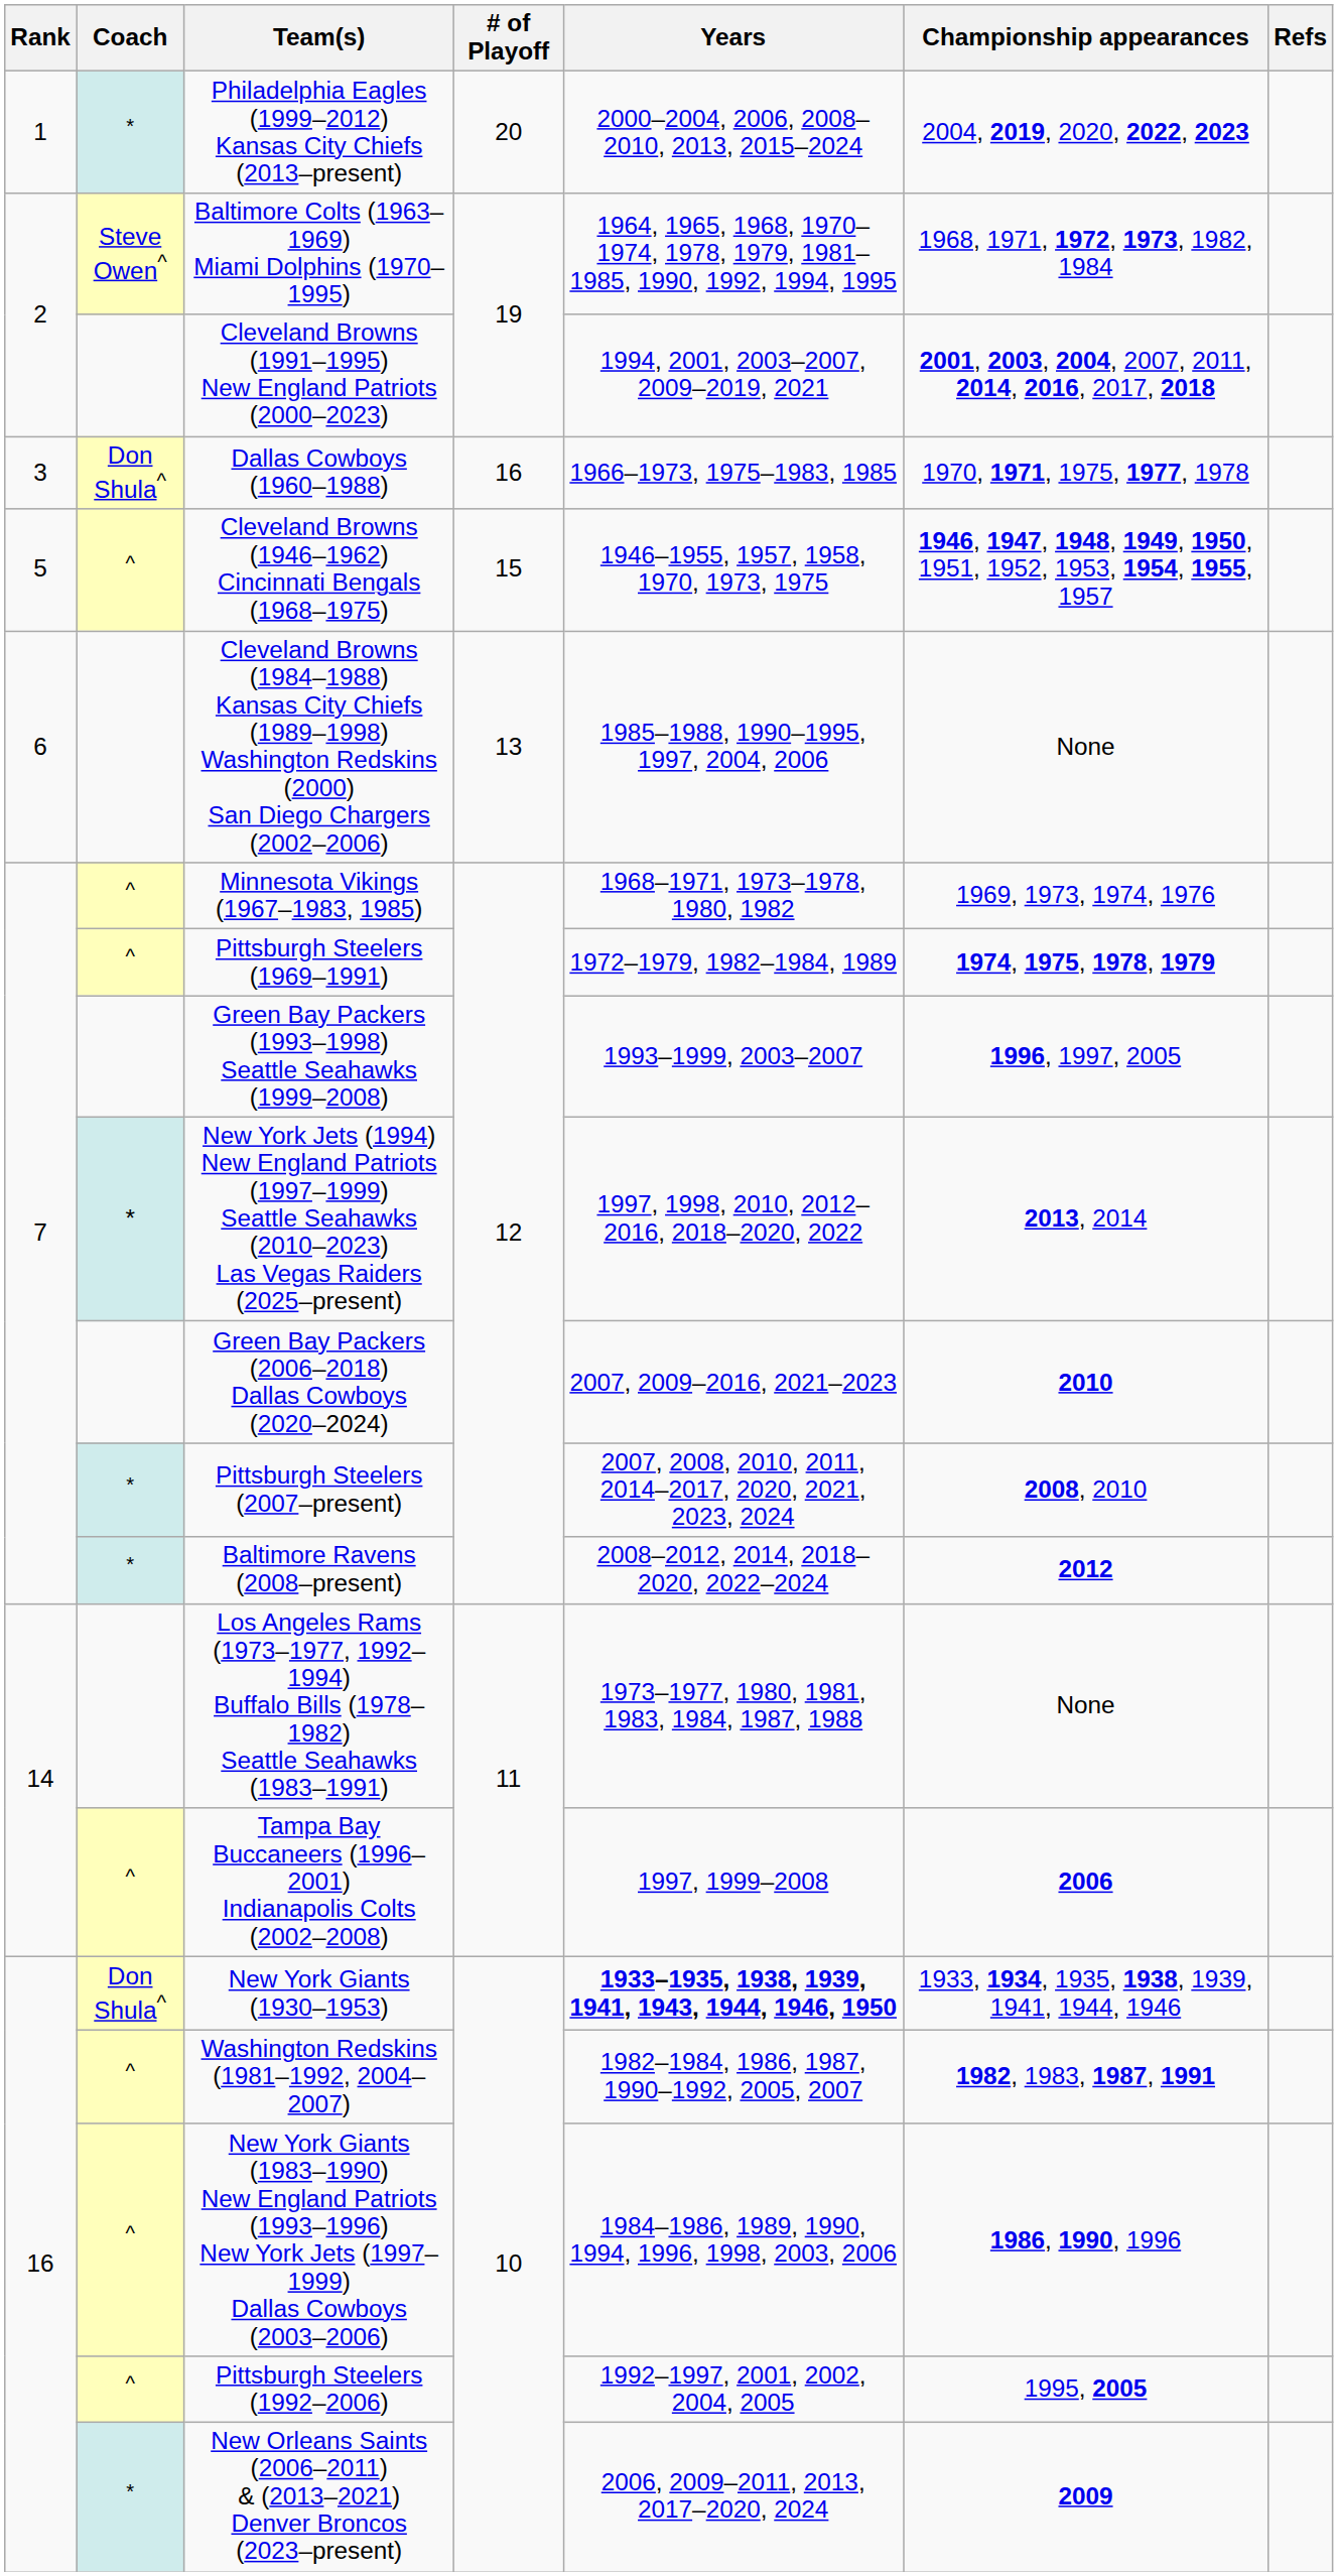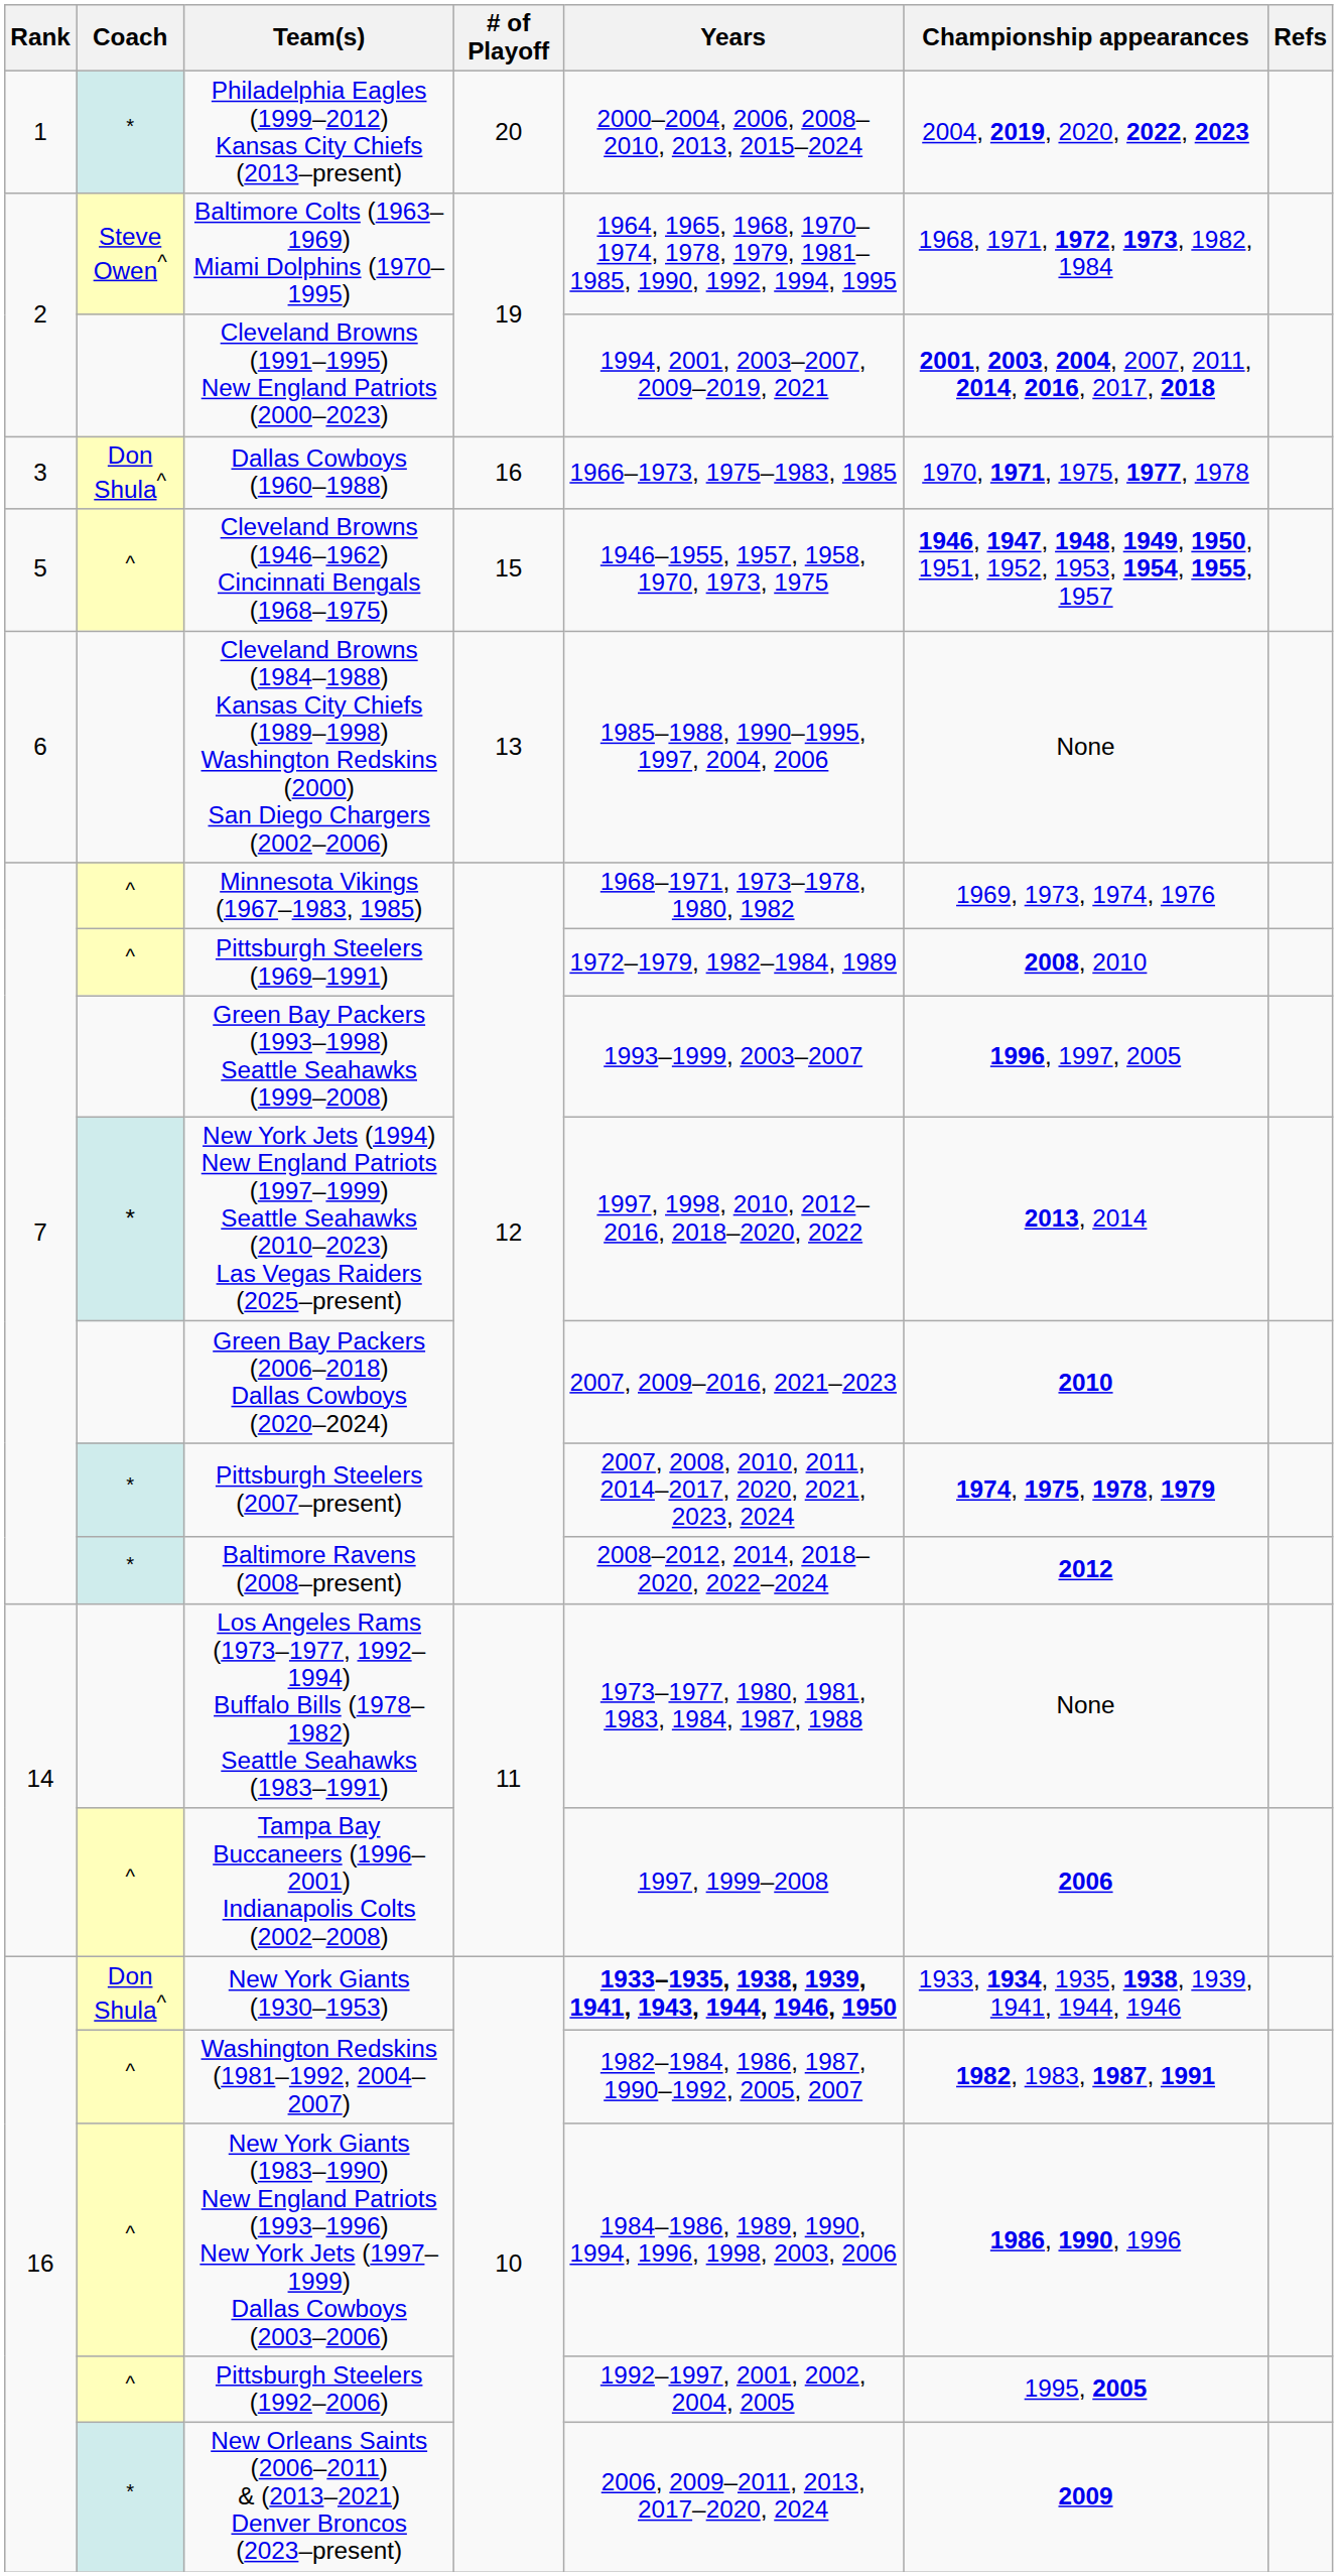 <table class="wikitable sortable" style="text-align:center;">
 <tr>
 <th>Rank</th>
 <th>Coach</th>
 <th>Team(s)</th>
 <th># of Playoff </th>
 <th>Years</th>
 <th>Championship appearances</th>
 <th>Refs</th>
 </tr>
 <tr>
 <td>1</td>
 <td style=background:#cfecec;><sup>*</sup></td>
 <td><a href='#'>Philadelphia Eagles</a> (<a href='#'>1999</a>–<a href='#'>2012</a>)<br><a href='#'>Kansas City Chiefs</a> (<a href='#'>2013</a>–present)</td>
 <td>20</td>
 <td><a href='#'>2000</a>–<a href='#'>2004</a>, <a href='#'>2006</a>, <a href='#'>2008</a>–<a href='#'>2010</a>, <a href='#'>2013</a>, <a href='#'>2015</a>–<a href='#'>2024</a></td>
 <td><a href='#'>2004</a>, <strong><a href='#'>2019</a></strong>, <a href='#'>2020</a>, <strong><a href='#'>2022</a></strong>, <strong><a href='#'>2023</a></strong></td>
 <td></td>
 </tr>
 <tr>
 <td rowspan=2>2</td>
 <td style="background:#ffb;"><a href='#'>Steve Owen</a><sup>^</sup></td>
 <td><a href='#'>Baltimore Colts</a> (<a href='#'>1963</a>–<a href='#'>1969</a>)<br><a href='#'>Miami Dolphins</a> (<a href='#'>1970</a>–<a href='#'>1995</a>)</td>
 <td rowspan=2>19</td>
 <td><a href='#'>1964</a>, <a href='#'>1965</a>, <a href='#'>1968</a>, <a href='#'>1970</a>–<a href='#'>1974</a>, <a href='#'>1978</a>, <a href='#'>1979</a>, <a href='#'>1981</a>–<a href='#'>1985</a>, <a href='#'>1990</a>, <a href='#'>1992</a>, <a href='#'>1994</a>, <a href='#'>1995</a></td>
 <td><a href='#'>1968</a>, <a href='#'>1971</a>, <strong><a href='#'>1972</a></strong>, <strong><a href='#'>1973</a></strong>, <a href='#'>1982</a>, <a href='#'>1984</a></td>
 <td></td>
 </tr>
 <tr>
 <td></td>
 <td><a href='#'>Cleveland Browns</a> (<a href='#'>1991</a>–<a href='#'>1995</a>)<br><a href='#'>New England Patriots</a> (<a href='#'>2000</a>–<a href='#'>2023</a>)</td>
 <td><a href='#'>1994</a>, <a href='#'>2001</a>, <a href='#'>2003</a>–<a href='#'>2007</a>, <a href='#'>2009</a>–<a href='#'>2019</a>, <a href='#'>2021</a></td>
 <td><strong><a href='#'>2001</a></strong>, <strong><a href='#'>2003</a></strong>, <strong><a href='#'>2004</a></strong>, <a href='#'>2007</a>, <a href='#'>2011</a>,  <strong><a href='#'>2014</a></strong>, <strong><a href='#'>2016</a></strong>, <a href='#'>2017</a>, <strong><a href='#'>2018</a></strong></td>
 <td></td>
 </tr>
 <tr>
 <td>3</td>
 <td style="background:#ffb;"><a href='#'>Don Shula</a><sup>^</sup></td>
 <td><a href='#'>Dallas Cowboys</a> (<a href='#'>1960</a>–<a href='#'>1988</a>)</td>
 <td>16</td>
 <td><a href='#'>1966</a>–<a href='#'>1973</a>, <a href='#'>1975</a>–<a href='#'>1983</a>, <a href='#'>1985</a></td>
 <td><a href='#'>1970</a>, <strong><a href='#'>1971</a></strong>, <a href='#'>1975</a>, <strong><a href='#'>1977</a></strong>, <a href='#'>1978</a></td>
 <td></td>
 </tr>
 <tr>
 <td>5</td>
 <td style="background:#ffb;"><sup>^</sup></td>
 <td><a href='#'>Cleveland Browns</a> (<a href='#'>1946</a>–<a href='#'>1962</a>)<br><a href='#'>Cincinnati Bengals</a> (<a href='#'>1968</a>–<a href='#'>1975</a>)</td>
 <td>15</td>
 <td><a href='#'>1946</a>–<a href='#'>1955</a>, <a href='#'>1957</a>, <a href='#'>1958</a>, <a href='#'>1970</a>, <a href='#'>1973</a>, <a href='#'>1975</a></td>
 <td><strong><a href='#'>1946</a></strong>, <strong><a href='#'>1947</a></strong>, <strong><a href='#'>1948</a></strong>, <strong><a href='#'>1949</a></strong>, <strong><a href='#'>1950</a></strong>, <a href='#'>1951</a>, <a href='#'>1952</a>, <a href='#'>1953</a>, <strong><a href='#'>1954</a></strong>, <strong><a href='#'>1955</a></strong>, <a href='#'>1957</a></td>
 <td></td>
 </tr>
 <tr>
 <td>6</td>
 <td></td>
 <td><a href='#'>Cleveland Browns</a> (<a href='#'>1984</a>–<a href='#'>1988</a>)<br><a href='#'>Kansas City Chiefs</a> (<a href='#'>1989</a>–<a href='#'>1998</a>)<br><a href='#'>Washington Redskins</a> (<a href='#'>2000</a>)<br><a href='#'>San Diego Chargers</a> (<a href='#'>2002</a>–<a href='#'>2006</a>)</td>
 <td>13</td>
 <td><a href='#'>1985</a>–<a href='#'>1988</a>, <a href='#'>1990</a>–<a href='#'>1995</a>, <a href='#'>1997</a>, <a href='#'>2004</a>, <a href='#'>2006</a></td>
 <td>None</td>
 <td></td>
 </tr>
 <tr>
 <td rowspan=7>7</td>
 <td style="background:#ffb;"><sup>^</sup></td>
 <td><a href='#'>Minnesota Vikings</a> (<a href='#'>1967</a>–<a href='#'>1983</a>, <a href='#'>1985</a>)</td>
 <td rowspan=7>12</td>
 <td><a href='#'>1968</a>–<a href='#'>1971</a>, <a href='#'>1973</a>–<a href='#'>1978</a>, <a href='#'>1980</a>, <a href='#'>1982</a></td>
 <td><a href='#'>1969</a>, <a href='#'>1973</a>, <a href='#'>1974</a>, <a href='#'>1976</a></td>
 <td></td>
 </tr>
 <tr>
 <td style="background:#ffb;"><sup>^</sup></td>
 <td><a href='#'>Pittsburgh Steelers</a> (<a href='#'>1969</a>–<a href='#'>1991</a>)</td>
 <td><a href='#'>1972</a>–<a href='#'>1979</a>, <a href='#'>1982</a>–<a href='#'>1984</a>, <a href='#'>1989</a></td>
-<td><strong><a href='#'>1974</a></strong>, <strong><a href='#'>1975</a></strong>, <strong><a href='#'>1978</a></strong>, <strong><a href='#'>1979</a></strong></td>
+<td><strong><a href='#'>2008</a></strong>, <a href='#'>2010</a></td>
 <td></td>
 </tr>
 <tr>
 <td></td>
 <td><a href='#'>Green Bay Packers</a> (<a href='#'>1993</a>–<a href='#'>1998</a>)<br><a href='#'>Seattle Seahawks</a> (<a href='#'>1999</a>–<a href='#'>2008</a>)</td>
 <td><a href='#'>1993</a>–<a href='#'>1999</a>, <a href='#'>2003</a>–<a href='#'>2007</a></td>
 <td><strong><a href='#'>1996</a></strong>, <a href='#'>1997</a>, <a href='#'>2005</a></td>
 <td></td>
 </tr>
 <tr>
 <td style=background:#cfecec;>*</td>
 <td><a href='#'>New York Jets</a> (<a href='#'>1994</a>)<br><a href='#'>New England Patriots</a> (<a href='#'>1997</a>–<a href='#'>1999</a>)<br><a href='#'>Seattle Seahawks</a> (<a href='#'>2010</a>–<a href='#'>2023</a>)<br><a href='#'>Las Vegas Raiders</a> (<a href='#'>2025</a>–present)</td>
 <td><a href='#'>1997</a>, <a href='#'>1998</a>, <a href='#'>2010</a>, <a href='#'>2012</a>–<a href='#'>2016</a>, <a href='#'>2018</a>–<a href='#'>2020</a>, <a href='#'>2022</a></td>
 <td><strong><a href='#'>2013</a></strong>, <a href='#'>2014</a></td>
 <td></td>
 </tr>
 <tr>
 <td></td>
 <td><a href='#'>Green Bay Packers</a> (<a href='#'>2006</a>–<a href='#'>2018</a>)<br><a href='#'>Dallas Cowboys</a> (<a href='#'>2020</a>–2024)</td>
 <td><a href='#'>2007</a>, <a href='#'>2009</a>–<a href='#'>2016</a>, <a href='#'>2021</a>–<a href='#'>2023</a></td>
 <td><strong><a href='#'>2010</a></strong></td>
 <td></td>
 </tr>
 <tr>
 <td style=background:#cfecec;><sup>*</sup></td>
 <td><a href='#'>Pittsburgh Steelers</a> (<a href='#'>2007</a>–present)</td>
 <td><a href='#'>2007</a>, <a href='#'>2008</a>, <a href='#'>2010</a>, <a href='#'>2011</a>, <a href='#'>2014</a>–<a href='#'>2017</a>, <a href='#'>2020</a>, <a href='#'>2021</a>, <a href='#'>2023</a>, <a href='#'>2024</a></td>
-<td><strong><a href='#'>2008</a></strong>, <a href='#'>2010</a></td>
+<td><strong><a href='#'>1974</a></strong>, <strong><a href='#'>1975</a></strong>, <strong><a href='#'>1978</a></strong>, <strong><a href='#'>1979</a></strong></td>
 <td></td>
 </tr>
 <tr>
 <td style=background:#cfecec;><sup>*</sup></td>
 <td><a href='#'>Baltimore Ravens</a> (<a href='#'>2008</a>–present)</td>
 <td><a href='#'>2008</a>–<a href='#'>2012</a>, <a href='#'>2014</a>, <a href='#'>2018</a>–<a href='#'>2020</a>, <a href='#'>2022</a>–<a href='#'>2024</a></td>
 <td><strong><a href='#'>2012</a></strong></td>
 <td></td>
 </tr>
 <tr>
 <td rowspan=2>14</td>
 <td></td>
 <td><a href='#'>Los Angeles Rams</a> (<a href='#'>1973</a>–<a href='#'>1977</a>, <a href='#'>1992</a>–<a href='#'>1994</a>)<br><a href='#'>Buffalo Bills</a> (<a href='#'>1978</a>–<a href='#'>1982</a>)<br><a href='#'>Seattle Seahawks</a> (<a href='#'>1983</a>–<a href='#'>1991</a>)</td>
 <td rowspan=2>11</td>
 <td><a href='#'>1973</a>–<a href='#'>1977</a>, <a href='#'>1980</a>, <a href='#'>1981</a>, <a href='#'>1983</a>, <a href='#'>1984</a>, <a href='#'>1987</a>, <a href='#'>1988</a></td>
 <td>None</td>
 <td></td>
 </tr>
 <tr>
 <td style="background:#ffb;"><sup>^</sup></td>
 <td><a href='#'>Tampa Bay Buccaneers</a> (<a href='#'>1996</a>–<a href='#'>2001</a>)<br><a href='#'>Indianapolis Colts</a> (<a href='#'>2002</a>–<a href='#'>2008</a>)</td>
 <td><a href='#'>1997</a>, <a href='#'>1999</a>–<a href='#'>2008</a></td>
 <td><strong><a href='#'>2006</a></strong></td>
 <td></td>
 </tr>
 <tr>
 <td rowspan=5>16</td>
 <td style="background:#ffb;"><a href='#'>Don Shula</a><sup>^</sup></td>
 <td><a href='#'>New York Giants</a> (<a href='#'>1930</a>–<a href='#'>1953</a>)</td>
 <td rowspan=5>10</td>
 <td><strong><a href='#'>1933</a>–<a href='#'>1935</a>, <a href='#'>1938</a>, <a href='#'>1939</a>, <a href='#'>1941</a>, <a href='#'>1943</a>, <a href='#'>1944</a>, <a href='#'>1946</a>, <a href='#'>1950</a></strong></td>
 <td><a href='#'>1933</a>, <strong><a href='#'>1934</a></strong>, <a href='#'>1935</a>, <strong><a href='#'>1938</a></strong>, <a href='#'>1939</a>, <a href='#'>1941</a>, <a href='#'>1944</a>, <a href='#'>1946</a></td>
 <td></td>
 </tr>
 <tr>
 <td style="background:#ffb;"><sup>^</sup></td>
 <td><a href='#'>Washington Redskins</a> (<a href='#'>1981</a>–<a href='#'>1992</a>, <a href='#'>2004</a>–<a href='#'>2007</a>)</td>
 <td><a href='#'>1982</a>–<a href='#'>1984</a>, <a href='#'>1986</a>, <a href='#'>1987</a>, <a href='#'>1990</a>–<a href='#'>1992</a>, <a href='#'>2005</a>, <a href='#'>2007</a></td>
 <td><strong><a href='#'>1982</a></strong>, <a href='#'>1983</a>, <strong><a href='#'>1987</a></strong>, <strong><a href='#'>1991</a></strong></td>
 <td></td>
 </tr>
 <tr>
 <td style="background:#ffb;"><sup>^</sup></td>
 <td><a href='#'>New York Giants</a> (<a href='#'>1983</a>–<a href='#'>1990</a>)<br><a href='#'>New England Patriots</a> (<a href='#'>1993</a>–<a href='#'>1996</a>)<br><a href='#'>New York Jets</a> (<a href='#'>1997</a>–<a href='#'>1999</a>)<br><a href='#'>Dallas Cowboys</a> (<a href='#'>2003</a>–<a href='#'>2006</a>)</td>
 <td><a href='#'>1984</a>–<a href='#'>1986</a>, <a href='#'>1989</a>, <a href='#'>1990</a>, <a href='#'>1994</a>, <a href='#'>1996</a>, <a href='#'>1998</a>, <a href='#'>2003</a>, <a href='#'>2006</a></td>
 <td><strong><a href='#'>1986</a></strong>, <strong><a href='#'>1990</a></strong>, <a href='#'>1996</a></td>
 <td></td>
 </tr>
 <tr>
 <td style="background:#ffb;"><sup>^</sup></td>
 <td><a href='#'>Pittsburgh Steelers</a> (<a href='#'>1992</a>–<a href='#'>2006</a>)</td>
 <td><a href='#'>1992</a>–<a href='#'>1997</a>, <a href='#'>2001</a>, <a href='#'>2002</a>, <a href='#'>2004</a>, <a href='#'>2005</a></td>
 <td><a href='#'>1995</a>, <strong><a href='#'>2005</a></strong></td>
 <td></td>
 </tr>
 <tr>
 <td style=background:#cfecec;><sup>*</sup></td>
 <td><a href='#'>New Orleans Saints</a> (<a href='#'>2006</a>–<a href='#'>2011</a>)<br> & (<a href='#'>2013</a>–<a href='#'>2021</a>)<br><a href='#'>Denver Broncos</a> (<a href='#'>2023</a>–present)</td>
 <td><a href='#'>2006</a>, <a href='#'>2009</a>–<a href='#'>2011</a>, <a href='#'>2013</a>, <a href='#'>2017</a>–<a href='#'>2020</a>, <a href='#'>2024</a></td>
 <td><strong><a href='#'>2009</a></strong></td>
 <td></td>
 </tr>
 </table>
